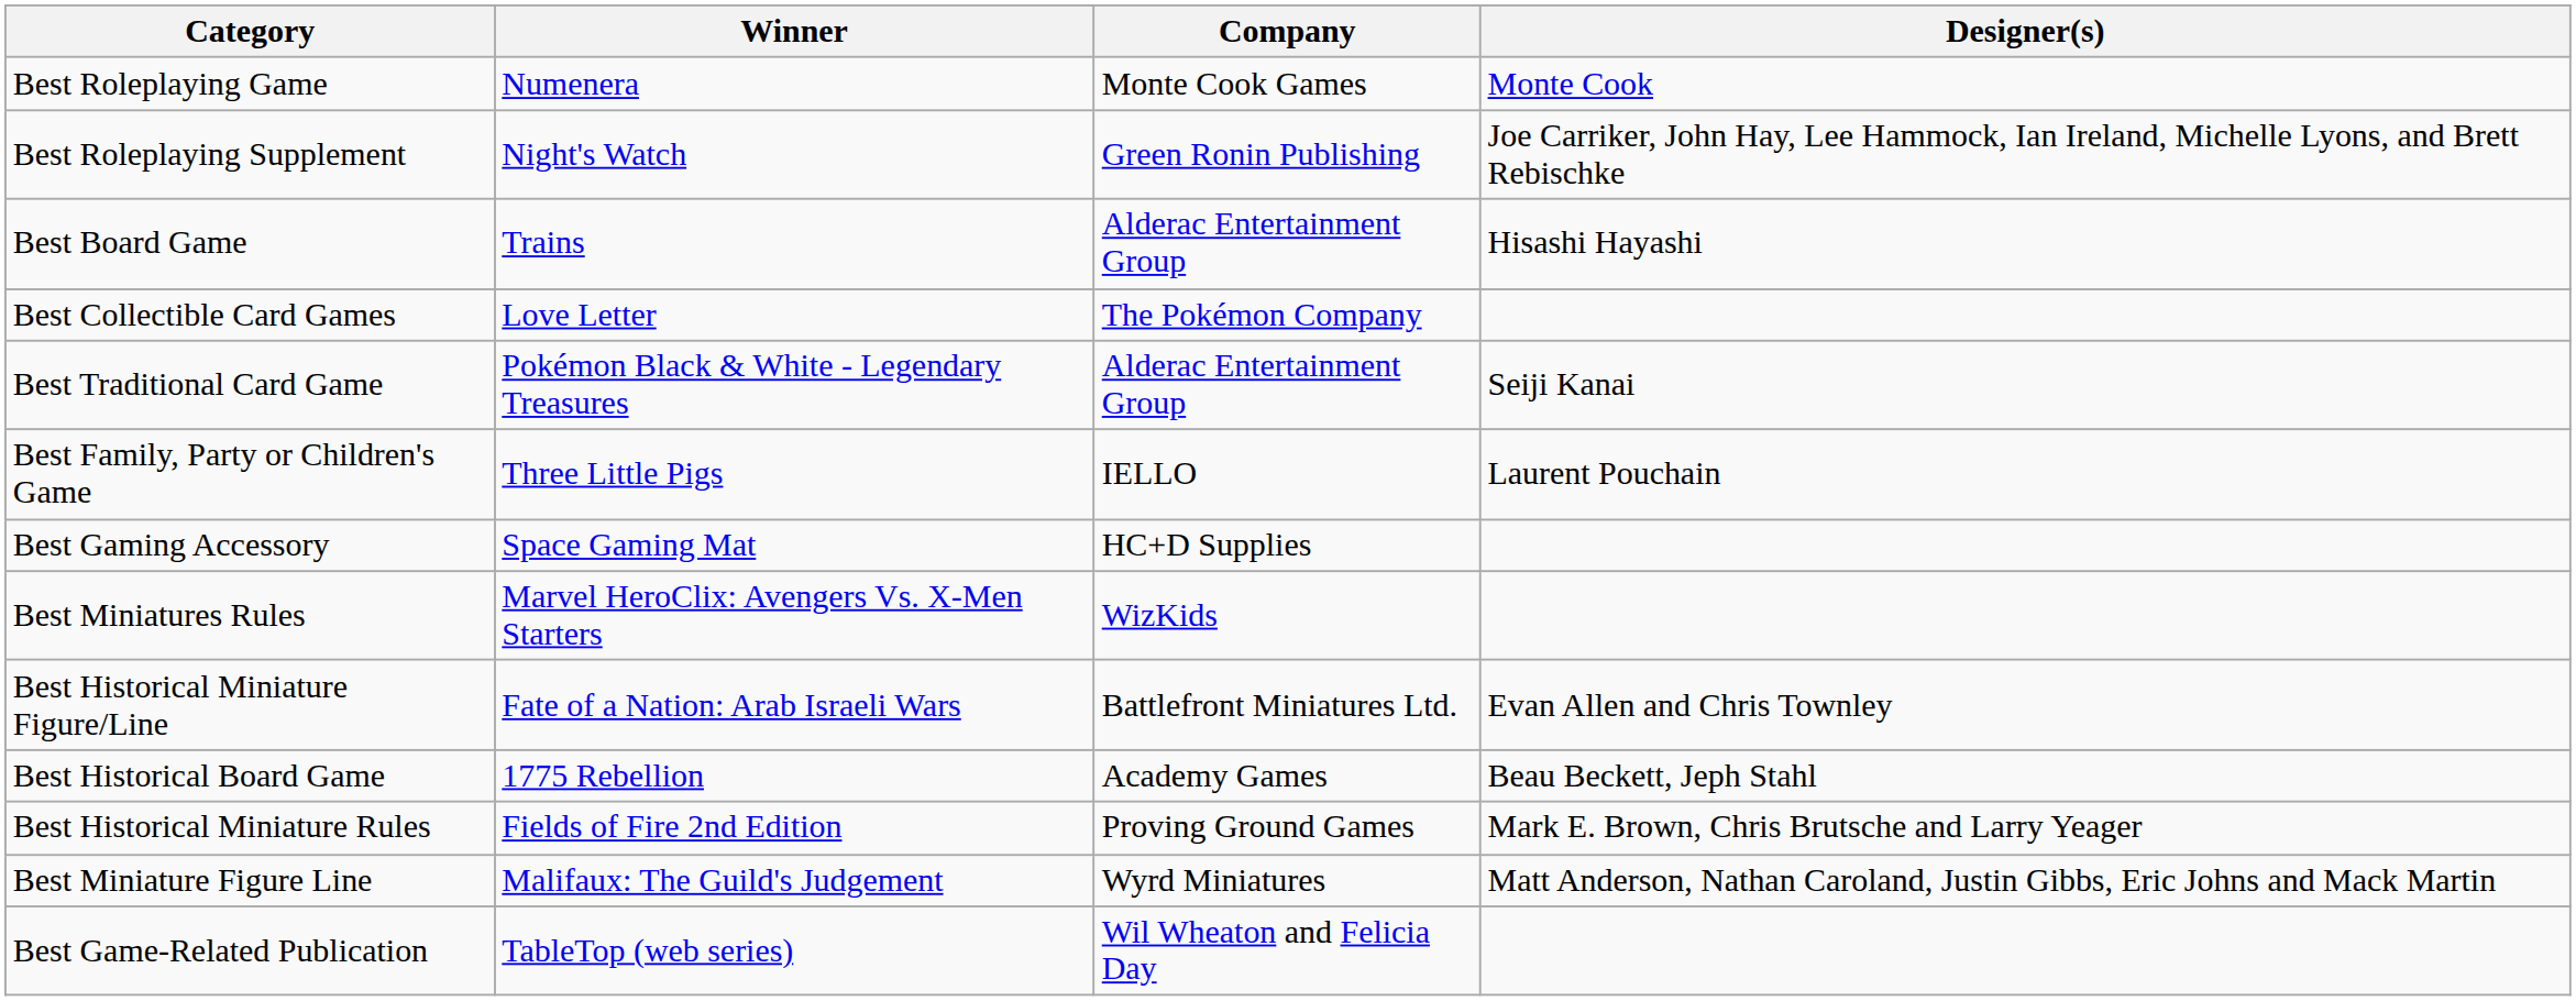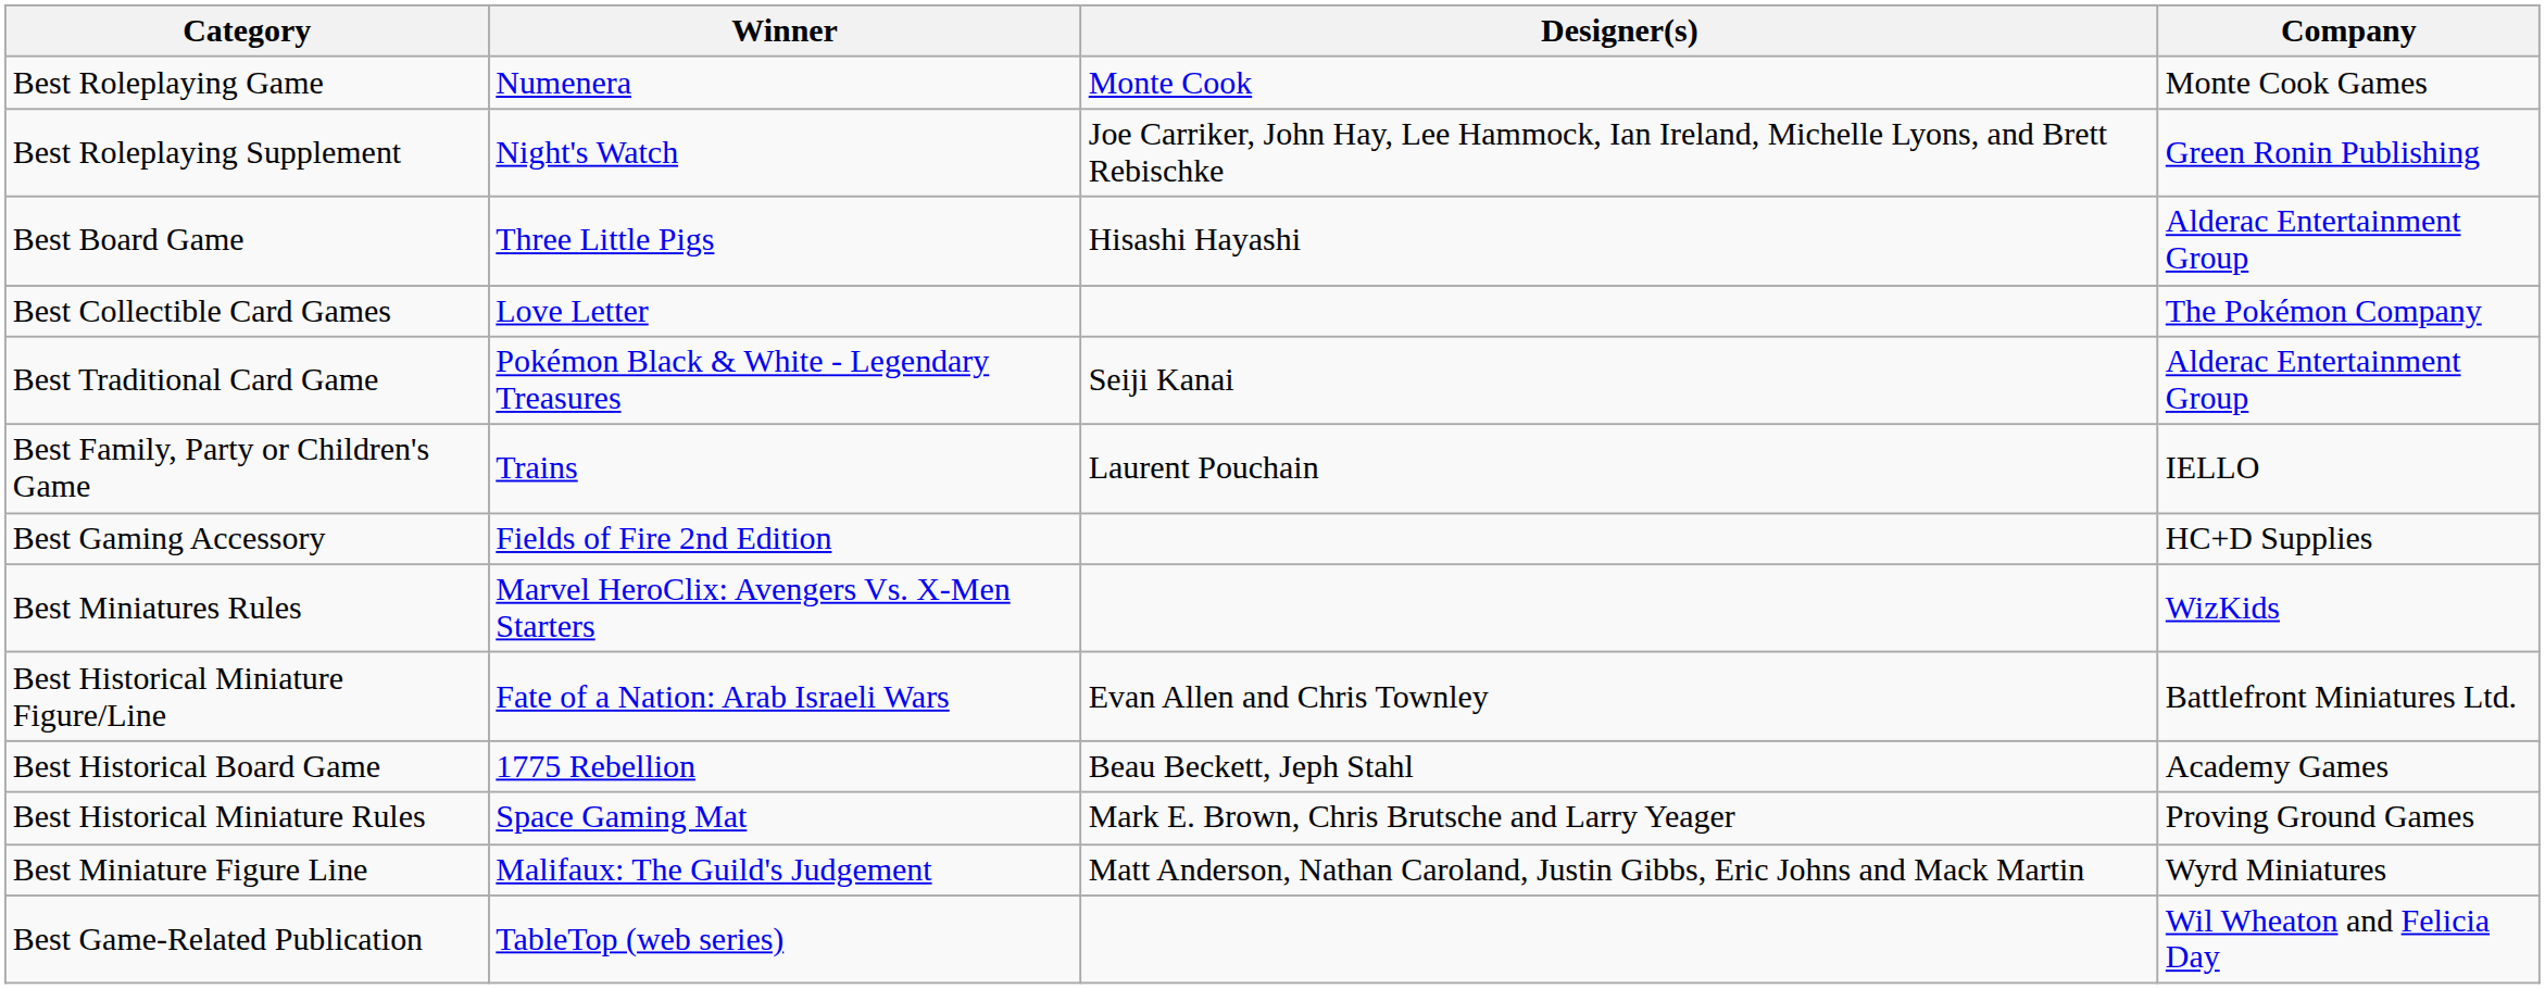 <table class="wikitable">
 <tr>
 <th>Category</th>
 <th>Winner</th>
+<th>Designer(s)</th>
 <th>Company</th>
-<th>Designer(s)</th>
 </tr>
 <tr>
 <td>Best Roleplaying Game</td>
 <td><a href='#'>Numenera</a></td>
+<td><a href='#'>Monte Cook</a></td>
 <td>Monte Cook Games</td>
-<td><a href='#'>Monte Cook</a></td>
 </tr>
 <tr>
 <td>Best Roleplaying Supplement</td>
 <td><a href='#'>Night's Watch</a></td>
+<td>Joe Carriker, John Hay, Lee Hammock, Ian Ireland, Michelle Lyons, and Brett Rebischke</td>
 <td><a href='#'>Green Ronin Publishing</a></td>
-<td>Joe Carriker, John Hay, Lee Hammock, Ian Ireland, Michelle Lyons, and Brett Rebischke</td>
 </tr>
 <tr>
 <td>Best Board Game</td>
-<td><a href='#'>Trains</a></td>
+<td><a href='#'>Three Little Pigs</a></td>
+<td>Hisashi Hayashi</td>
 <td><a href='#'>Alderac Entertainment Group</a></td>
-<td>Hisashi Hayashi</td>
 </tr>
 <tr>
 <td>Best Collectible Card Games</td>
 <td><a href='#'>Love Letter</a></td>
+<td></td>
 <td><a href='#'>The Pokémon Company</a></td>
-<td></td>
 </tr>
 <tr>
 <td>Best Traditional Card Game</td>
 <td><a href='#'>Pokémon Black & White - Legendary Treasures</a></td>
+<td>Seiji Kanai</td>
 <td><a href='#'>Alderac Entertainment Group</a></td>
-<td>Seiji Kanai</td>
 </tr>
 <tr>
 <td>Best Family, Party or Children's Game</td>
-<td><a href='#'>Three Little Pigs</a></td>
+<td><a href='#'>Trains</a></td>
+<td>Laurent Pouchain</td>
 <td>IELLO</td>
-<td>Laurent Pouchain</td>
 </tr>
 <tr>
 <td>Best Gaming Accessory</td>
-<td><a href='#'>Space Gaming Mat</a></td>
+<td><a href='#'>Fields of Fire 2nd Edition</a></td>
+<td></td>
 <td>HC+D Supplies</td>
-<td></td>
 </tr>
 <tr>
 <td>Best Miniatures Rules</td>
 <td><a href='#'>Marvel HeroClix: Avengers Vs. X-Men Starters</a></td>
+<td></td>
 <td><a href='#'>WizKids</a></td>
-<td></td>
 </tr>
 <tr>
 <td>Best Historical Miniature Figure/Line</td>
 <td><a href='#'>Fate of a Nation: Arab Israeli Wars</a></td>
+<td>Evan Allen and Chris Townley</td>
 <td>Battlefront Miniatures Ltd.</td>
-<td>Evan Allen and Chris Townley</td>
 </tr>
 <tr>
 <td>Best Historical Board Game</td>
 <td><a href='#'>1775 Rebellion</a></td>
+<td>Beau Beckett, Jeph Stahl</td>
 <td>Academy Games</td>
-<td>Beau Beckett, Jeph Stahl</td>
 </tr>
 <tr>
 <td>Best Historical Miniature Rules</td>
-<td><a href='#'>Fields of Fire 2nd Edition</a></td>
+<td><a href='#'>Space Gaming Mat</a></td>
+<td>Mark E. Brown, Chris Brutsche and Larry Yeager</td>
 <td>Proving Ground Games</td>
-<td>Mark E. Brown, Chris Brutsche and Larry Yeager</td>
 </tr>
 <tr>
 <td>Best Miniature Figure Line</td>
 <td><a href='#'>Malifaux: The Guild's Judgement</a></td>
+<td>Matt Anderson, Nathan Caroland, Justin Gibbs, Eric Johns and Mack Martin</td>
 <td>Wyrd Miniatures</td>
-<td>Matt Anderson, Nathan Caroland, Justin Gibbs, Eric Johns and Mack Martin</td>
 </tr>
 <tr>
 <td>Best Game-Related Publication</td>
 <td><a href='#'>TableTop (web series)</a></td>
+<td></td>
 <td><a href='#'>Wil Wheaton</a> and <a href='#'>Felicia Day</a></td>
-<td></td>
 </tr>
 </table>
